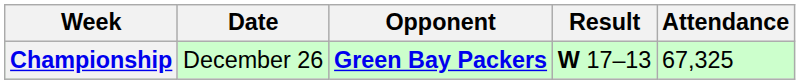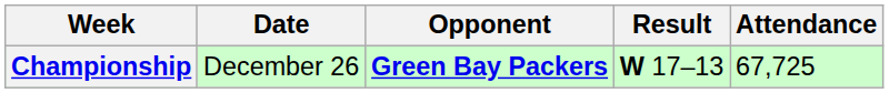 <table class="wikitable">
 <tr>
 <th>Week</th>
 <th>Date</th>
 <th>Opponent</th>
 <th>Result</th>
 <th>Attendance</th>
 </tr>
 <tr style="background:#cfc">
 <th><a href='#'>Championship</a></th>
 <td>December 26</td>
 <td><strong><a href='#'>Green Bay Packers</a></strong></td>
 <td><strong>W</strong> 17–13</td>
-<td>67,325</td>
+<td>67,725</td>
 </tr>
 </table>
